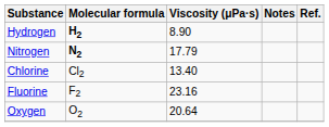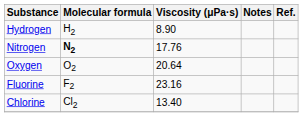 <table class="wikitable sortable">
 <tr style="background:#efefef;">
 <th>Substance</th>
 <th>Molecular formula</th>
 <th>Viscosity (μPa·s)</th>
 <th>Notes</th>
 <th>Ref.</th>
 </tr>
 <tr>
 <td><a href='#'>Hydrogen</a></td>
-<td><strong>H<sub>2</sub></strong></td>
+<td>H<sub>2</sub></td>
 <td>8.90</td>
 <td></td>
 <td></td>
 </tr>
 <tr>
 <td><a href='#'>Nitrogen</a></td>
 <td><strong>N<sub>2</sub></strong></td>
-<td>17.79</td>
+<td>17.76</td>
+<td></td>
+<td></td>
+</tr>
+<tr>
+<td><a href='#'>Oxygen</a></td>
+<td>O<sub>2</sub></td>
+<td>20.64</td>
+<td></td>
+<td></td>
+</tr>
+<tr>
+<td><a href='#'>Fluorine</a></td>
+<td>F<sub>2</sub></td>
+<td>23.16</td>
 <td></td>
 <td></td>
 </tr>
 <tr>
 <td><a href='#'>Chlorine</a></td>
 <td>Cl<sub>2</sub></td>
 <td>13.40</td>
 <td></td>
 <td></td>
 </tr>
 <tr>
-<td><a href='#'>Fluorine</a></td>
-<td>F<sub>2</sub></td>
-<td>23.16</td>
-<td></td>
-<td></td>
-</tr>
-<tr>
-<td><a href='#'>Oxygen</a></td>
-<td>O<sub>2</sub></td>
-<td>20.64</td>
-<td></td>
-<td></td>
-</tr>
-<tr>
 </tr>
 </table>
